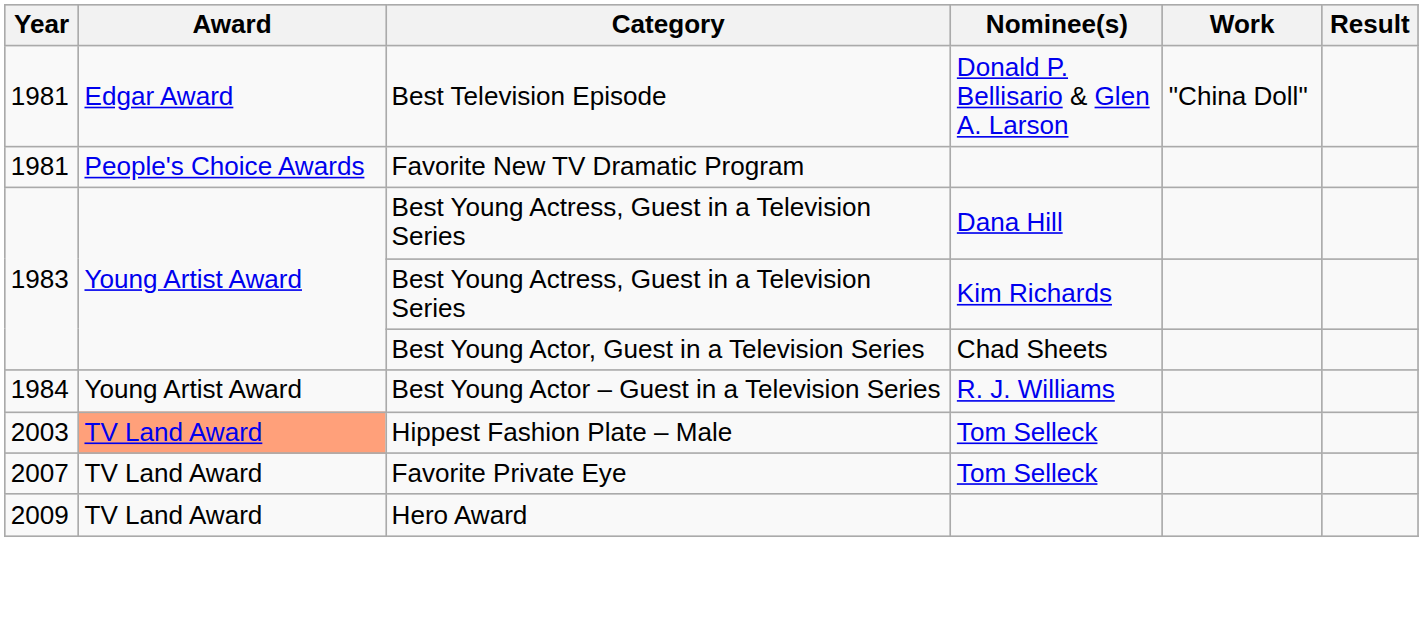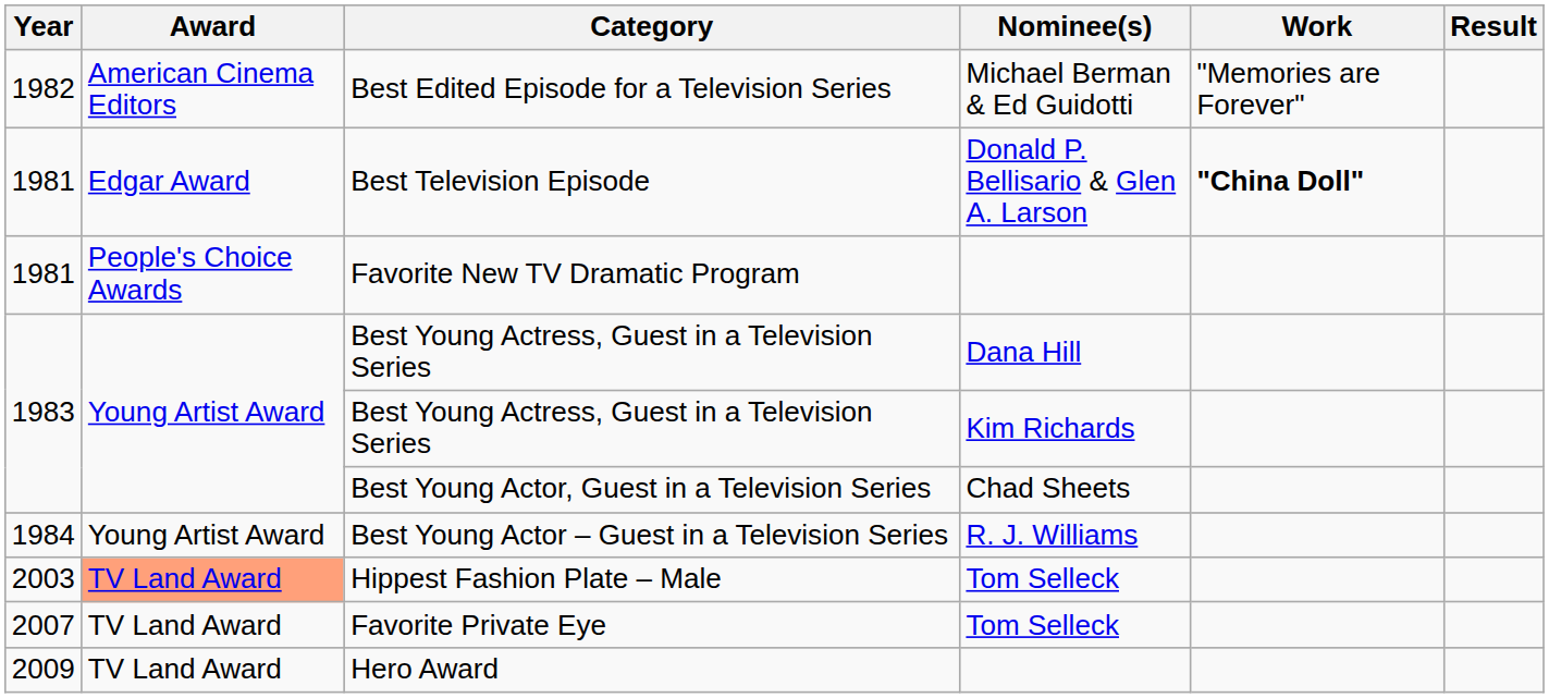 <table class="wikitable sortable">
 <tr>
 <th>Year</th>
 <th>Award</th>
 <th style="width:40%;">Category</th>
 <th style="width:15%;">Nominee(s)</th>
 <th>Work</th>
 <th>Result</th>
 </tr>
 <tr>
+<td>1982</td>
+<td><a href='#'>American Cinema Editors</a></td>
+<td>Best Edited Episode for a Television Series</td>
+<td>Michael Berman & Ed Guidotti</td>
+<td>"Memories are Forever"</td>
+<td></td>
+</tr>
+<tr>
 <td>1981</td>
 <td><a href='#'>Edgar Award</a></td>
 <td>Best Television Episode</td>
 <td><a href='#'>Donald P. Bellisario</a> & <a href='#'>Glen A. Larson</a></td>
-<td>"China Doll"</td>
+<td><strong>"China Doll"</strong></td>
 <td></td>
 </tr>
 <tr>
 <td>1981</td>
 <td><a href='#'>People's Choice Awards</a></td>
 <td>Favorite New TV Dramatic Program</td>
 <td></td>
 <td></td>
 <td></td>
 </tr>
 <tr>
 <td rowspan=3>1983</td>
 <td rowspan=3><a href='#'>Young Artist Award</a></td>
 <td>Best Young Actress, Guest in a Television Series</td>
 <td><a href='#'>Dana Hill</a></td>
 <td></td>
 <td></td>
 </tr>
 <tr>
 <td>Best Young Actress, Guest in a Television Series</td>
 <td><a href='#'>Kim Richards</a></td>
 <td></td>
 <td></td>
 </tr>
 <tr>
 <td>Best Young Actor, Guest in a Television Series</td>
 <td>Chad Sheets</td>
 <td></td>
 <td></td>
 </tr>
 <tr>
 <td>1984</td>
 <td rowspan=1>Young Artist Award</td>
 <td>Best Young Actor – Guest in a Television Series</td>
 <td><a href='#'>R. J. Williams</a></td>
 <td></td>
 <td></td>
 </tr>
 <tr>
 <td>2003</td>
 <td style="background: lightsalmon;"><a href='#'>TV Land Award</a></td>
 <td>Hippest Fashion Plate – Male</td>
 <td><a href='#'>Tom Selleck</a></td>
 <td></td>
 <td></td>
 </tr>
 <tr>
 <td>2007</td>
 <td>TV Land Award</td>
 <td>Favorite Private Eye</td>
 <td><a href='#'>Tom Selleck</a></td>
 <td></td>
 <td></td>
 </tr>
 <tr>
 <td>2009</td>
 <td>TV Land Award</td>
 <td>Hero Award</td>
 <td></td>
 <td></td>
 <td></td>
 </tr>
 </table>
